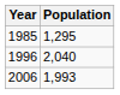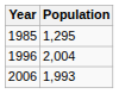 <table class="wikitable">
 <tr>
 <th>Year</th>
 <th>Population</th>
 </tr>
 <tr>
 <td>1985</td>
 <td>1,295</td>
 </tr>
 <tr>
 <td>1996</td>
-<td>2,040</td>
+<td>2,004</td>
 </tr>
 <tr>
 <td>2006</td>
 <td>1,993</td>
 </tr>
 </table>
